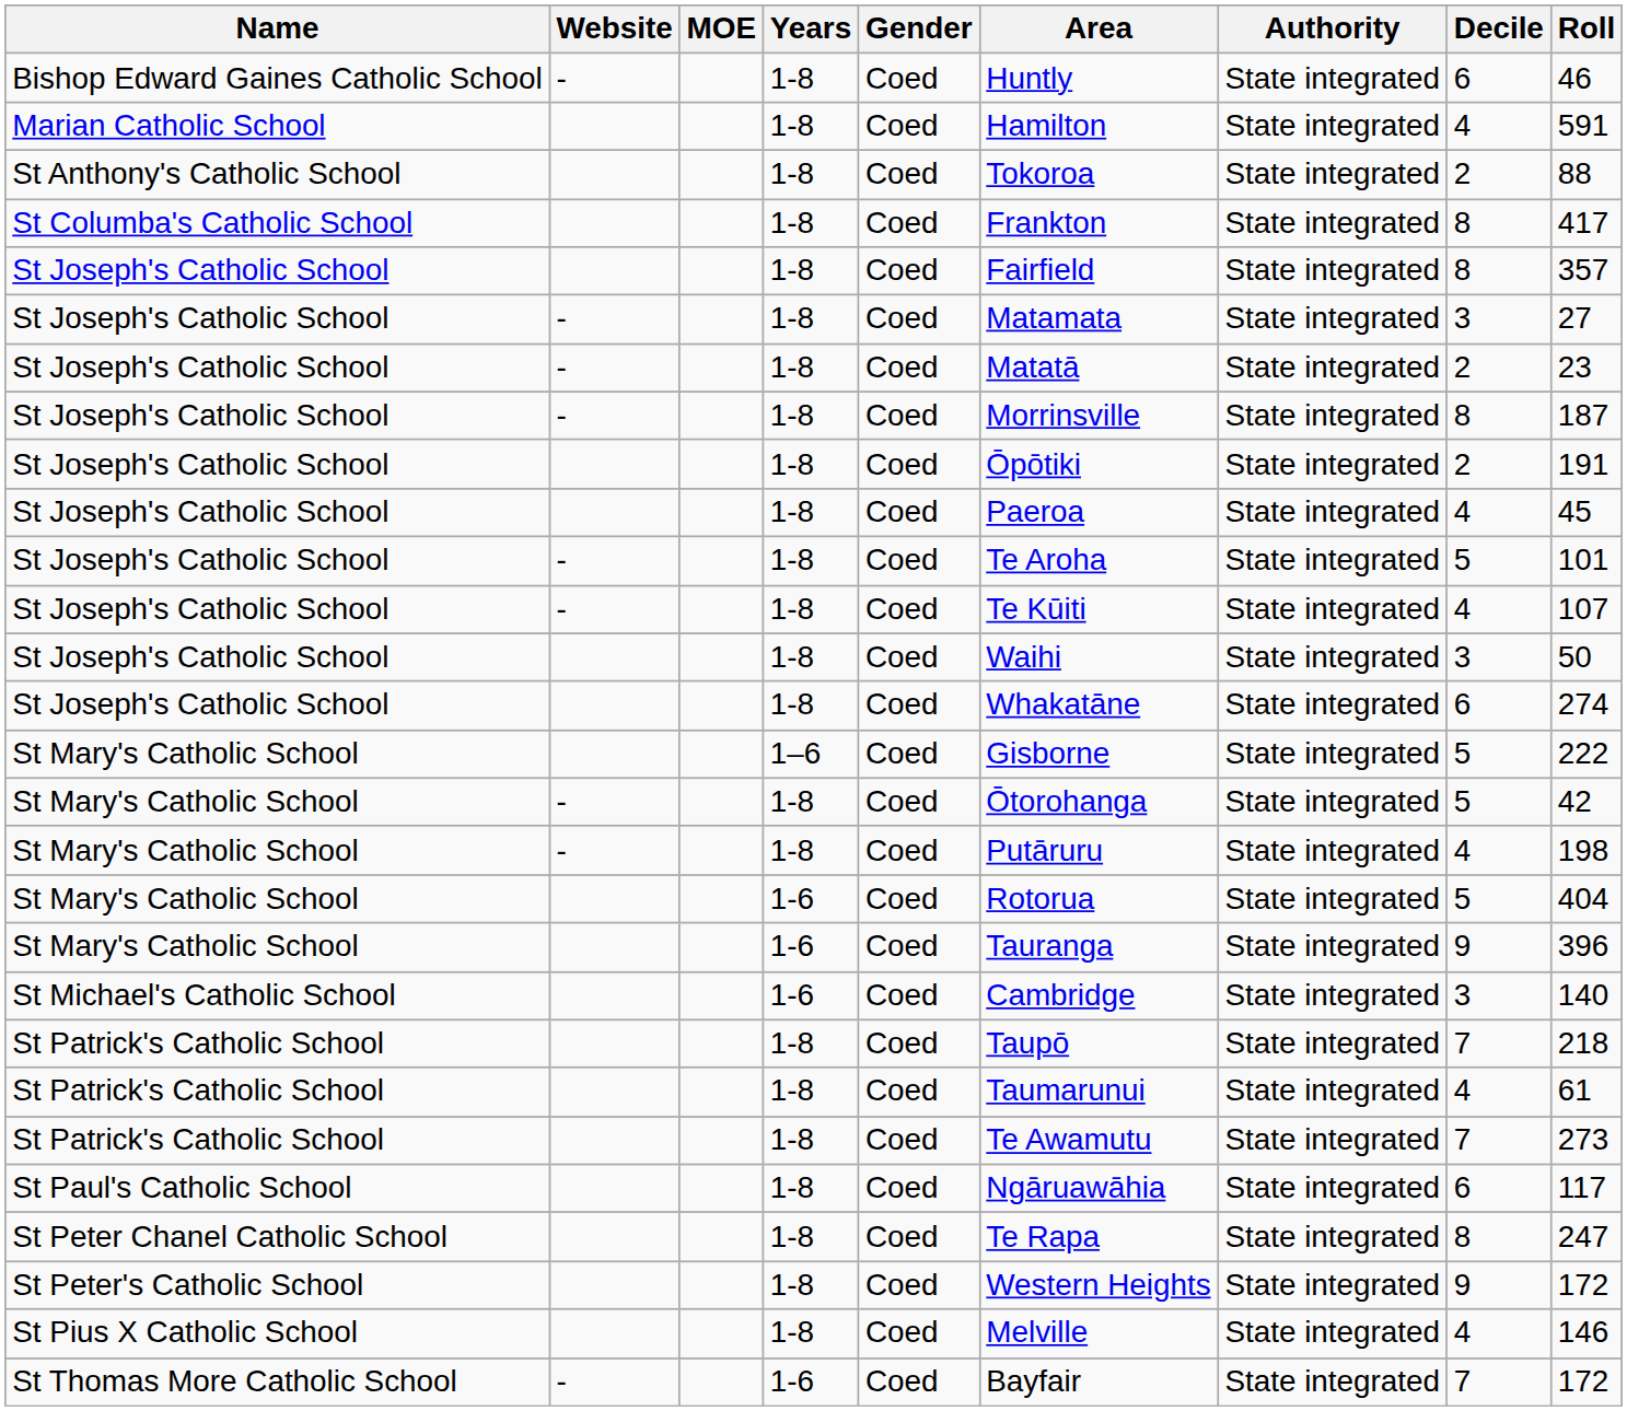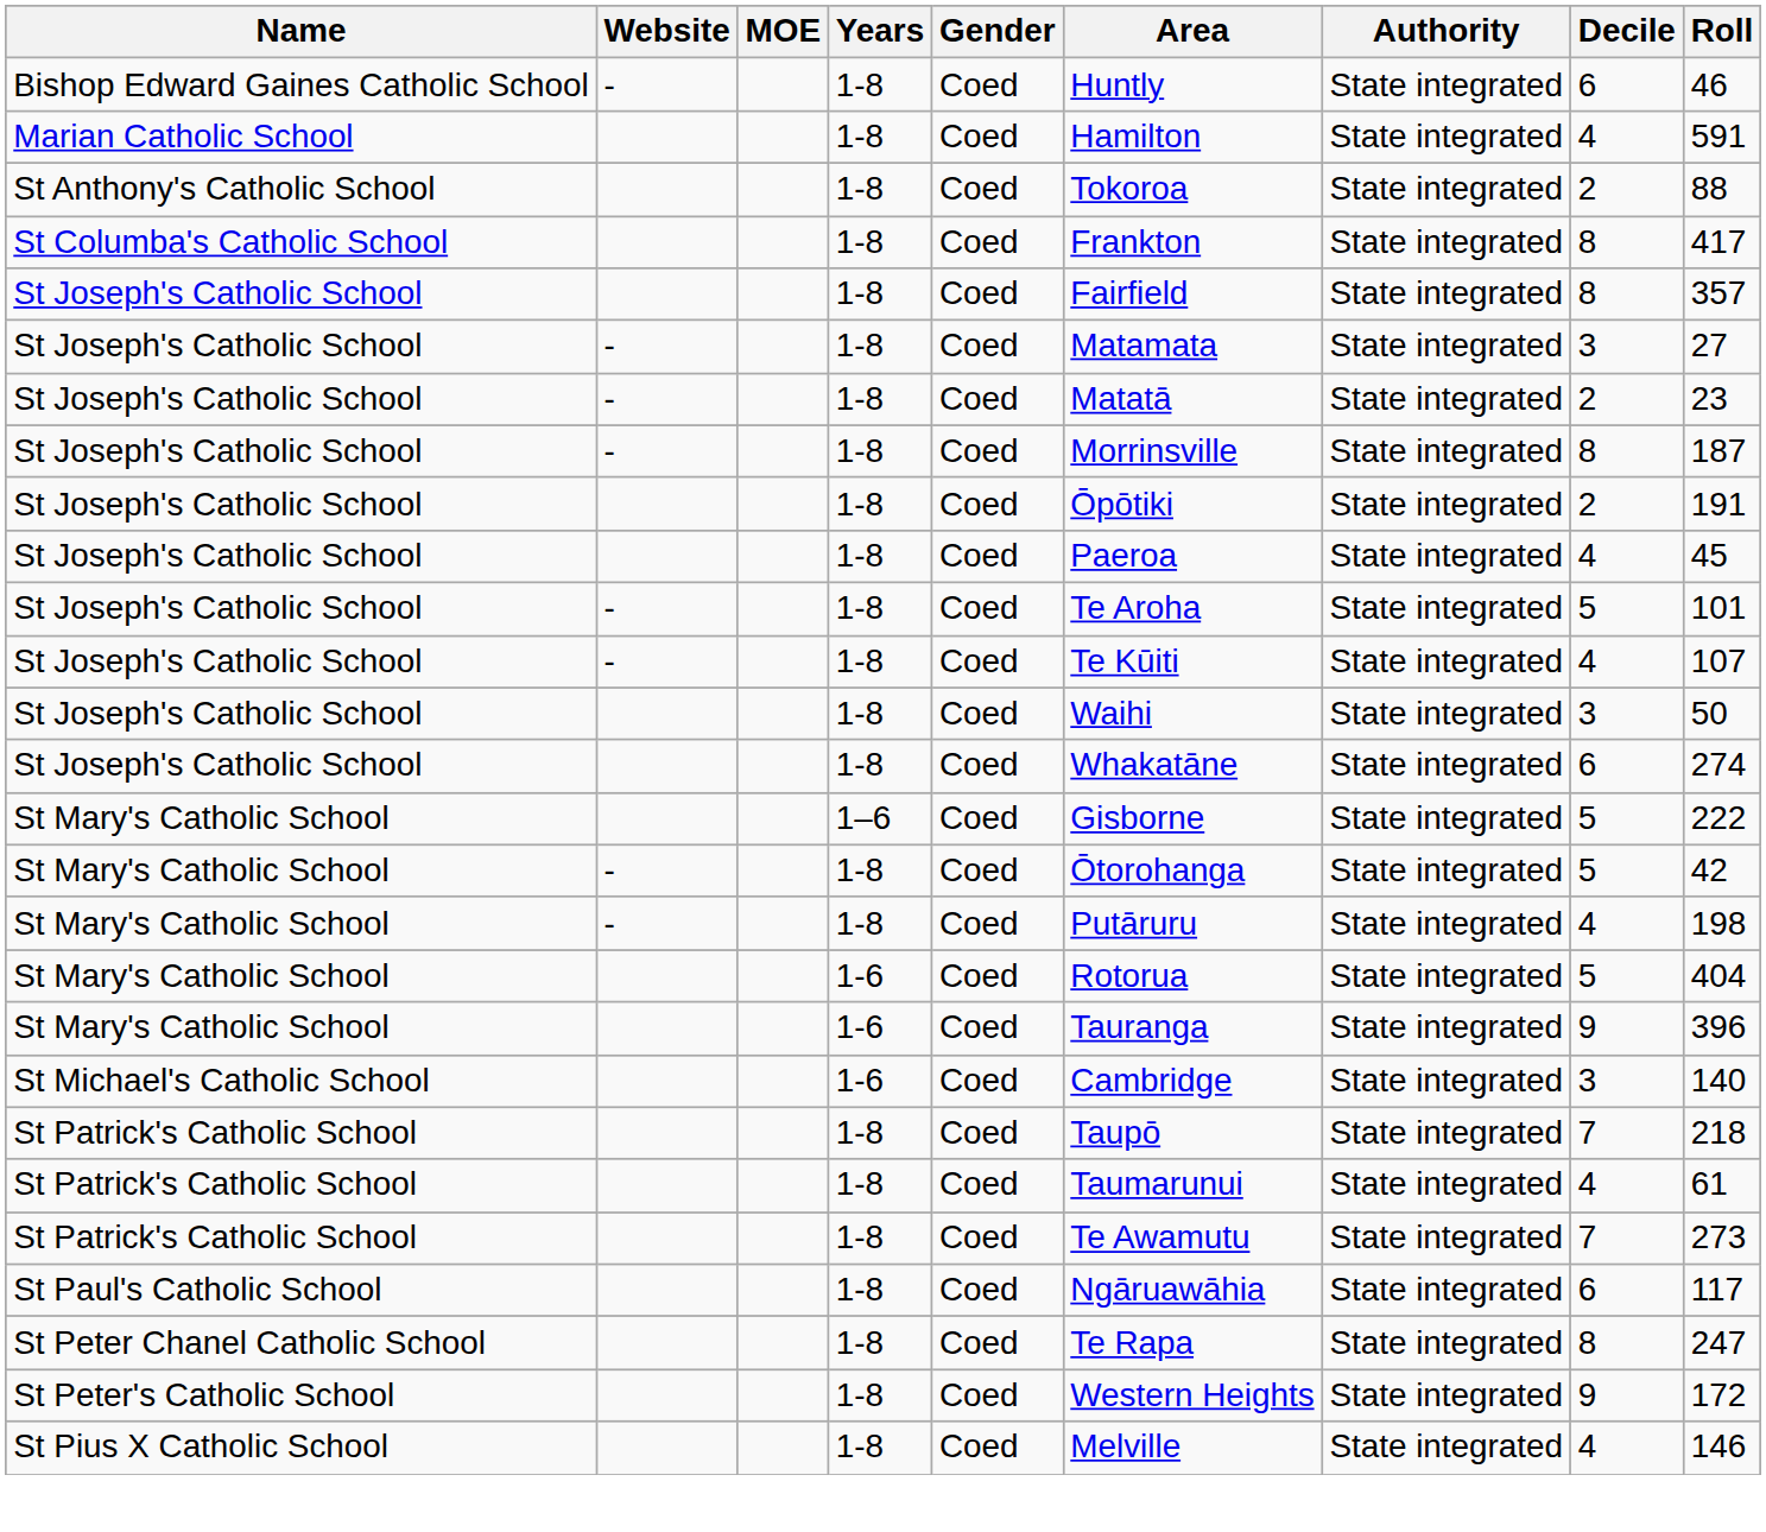 <table class="wikitable sortable">
 <tr>
 <th>Name</th>
 <th>Website</th>
 <th>MOE</th>
 <th>Years</th>
 <th>Gender</th>
 <th>Area</th>
 <th>Authority</th>
 <th>Decile</th>
 <th>Roll</th>
 </tr>
 <tr>
 <td>Bishop Edward Gaines Catholic School</td>
 <td>-</td>
 <td></td>
 <td>1-8</td>
 <td>Coed</td>
 <td><a href='#'>Huntly</a></td>
 <td>State integrated</td>
 <td>6</td>
 <td>46</td>
 </tr>
 <tr>
 <td><a href='#'>Marian Catholic School</a></td>
 <td></td>
 <td></td>
 <td>1-8</td>
 <td>Coed</td>
 <td><a href='#'>Hamilton</a></td>
 <td>State integrated</td>
 <td>4</td>
 <td>591</td>
 </tr>
 <tr>
 <td>St Anthony's Catholic School</td>
 <td></td>
 <td></td>
 <td>1-8</td>
 <td>Coed</td>
 <td><a href='#'>Tokoroa</a></td>
 <td>State integrated</td>
 <td>2</td>
 <td>88</td>
 </tr>
 <tr>
 <td><a href='#'>St Columba's Catholic School</a></td>
 <td></td>
 <td></td>
 <td>1-8</td>
 <td>Coed</td>
 <td><a href='#'>Frankton</a></td>
 <td>State integrated</td>
 <td>8</td>
 <td>417</td>
 </tr>
 <tr>
 <td><a href='#'>St Joseph's Catholic School</a></td>
 <td></td>
 <td></td>
 <td>1-8</td>
 <td>Coed</td>
 <td><a href='#'>Fairfield</a></td>
 <td>State integrated</td>
 <td>8</td>
 <td>357</td>
 </tr>
 <tr>
 <td>St Joseph's Catholic School</td>
 <td>-</td>
 <td></td>
 <td>1-8</td>
 <td>Coed</td>
 <td><a href='#'>Matamata</a></td>
 <td>State integrated</td>
 <td>3</td>
 <td>27</td>
 </tr>
 <tr>
 <td>St Joseph's Catholic School</td>
 <td>-</td>
 <td></td>
 <td>1-8</td>
 <td>Coed</td>
 <td><a href='#'>Matatā</a></td>
 <td>State integrated</td>
 <td>2</td>
 <td>23</td>
 </tr>
 <tr>
 <td>St Joseph's Catholic School</td>
 <td>-</td>
 <td></td>
 <td>1-8</td>
 <td>Coed</td>
 <td><a href='#'>Morrinsville</a></td>
 <td>State integrated</td>
 <td>8</td>
 <td>187</td>
 </tr>
 <tr>
 <td>St Joseph's Catholic School</td>
 <td></td>
 <td></td>
 <td>1-8</td>
 <td>Coed</td>
 <td><a href='#'>Ōpōtiki</a></td>
 <td>State integrated</td>
 <td>2</td>
 <td>191</td>
 </tr>
 <tr>
 <td>St Joseph's Catholic School</td>
 <td></td>
 <td></td>
 <td>1-8</td>
 <td>Coed</td>
 <td><a href='#'>Paeroa</a></td>
 <td>State integrated</td>
 <td>4</td>
 <td>45</td>
 </tr>
 <tr>
 <td>St Joseph's Catholic School</td>
 <td>-</td>
 <td></td>
 <td>1-8</td>
 <td>Coed</td>
 <td><a href='#'>Te Aroha</a></td>
 <td>State integrated</td>
 <td>5</td>
 <td>101</td>
 </tr>
 <tr>
 <td>St Joseph's Catholic School</td>
 <td>-</td>
 <td></td>
 <td>1-8</td>
 <td>Coed</td>
 <td><a href='#'>Te Kūiti</a></td>
 <td>State integrated</td>
 <td>4</td>
 <td>107</td>
 </tr>
 <tr>
 <td>St Joseph's Catholic School</td>
 <td></td>
 <td></td>
 <td>1-8</td>
 <td>Coed</td>
 <td><a href='#'>Waihi</a></td>
 <td>State integrated</td>
 <td>3</td>
 <td>50</td>
 </tr>
 <tr>
 <td>St Joseph's Catholic School</td>
 <td></td>
 <td></td>
 <td>1-8</td>
 <td>Coed</td>
 <td><a href='#'>Whakatāne</a></td>
 <td>State integrated</td>
 <td>6</td>
 <td>274</td>
 </tr>
 <tr>
 <td>St Mary's Catholic School</td>
 <td></td>
 <td></td>
 <td>1–6</td>
 <td>Coed</td>
 <td><a href='#'>Gisborne</a></td>
 <td>State integrated</td>
 <td>5</td>
 <td>222</td>
 </tr>
 <tr>
 <td>St Mary's Catholic School</td>
 <td>-</td>
 <td></td>
 <td>1-8</td>
 <td>Coed</td>
 <td><a href='#'>Ōtorohanga</a></td>
 <td>State integrated</td>
 <td>5</td>
 <td>42</td>
 </tr>
 <tr>
 <td>St Mary's Catholic School</td>
 <td>-</td>
 <td></td>
 <td>1-8</td>
 <td>Coed</td>
 <td><a href='#'>Putāruru</a></td>
 <td>State integrated</td>
 <td>4</td>
 <td>198</td>
 </tr>
 <tr>
 <td>St Mary's Catholic School</td>
 <td></td>
 <td></td>
 <td>1-6</td>
 <td>Coed</td>
 <td><a href='#'>Rotorua</a></td>
 <td>State integrated</td>
 <td>5</td>
 <td>404</td>
 </tr>
 <tr>
 <td>St Mary's Catholic School</td>
 <td></td>
 <td></td>
 <td>1-6</td>
 <td>Coed</td>
 <td><a href='#'>Tauranga</a></td>
 <td>State integrated</td>
 <td>9</td>
 <td>396</td>
 </tr>
 <tr>
 <td>St Michael's Catholic School</td>
 <td></td>
 <td></td>
 <td>1-6</td>
 <td>Coed</td>
 <td><a href='#'>Cambridge</a></td>
 <td>State integrated</td>
 <td>3</td>
 <td>140</td>
 </tr>
 <tr>
 <td>St Patrick's Catholic School</td>
 <td></td>
 <td></td>
 <td>1-8</td>
 <td>Coed</td>
 <td><a href='#'>Taupō</a></td>
 <td>State integrated</td>
 <td>7</td>
 <td>218</td>
 </tr>
 <tr>
 <td>St Patrick's Catholic School</td>
 <td></td>
 <td></td>
 <td>1-8</td>
 <td>Coed</td>
 <td><a href='#'>Taumarunui</a></td>
 <td>State integrated</td>
 <td>4</td>
 <td>61</td>
 </tr>
 <tr>
 <td>St Patrick's Catholic School</td>
 <td></td>
 <td></td>
 <td>1-8</td>
 <td>Coed</td>
 <td><a href='#'>Te Awamutu</a></td>
 <td>State integrated</td>
 <td>7</td>
 <td>273</td>
 </tr>
 <tr>
 <td>St Paul's Catholic School</td>
 <td></td>
 <td></td>
 <td>1-8</td>
 <td>Coed</td>
 <td><a href='#'>Ngāruawāhia</a></td>
 <td>State integrated</td>
 <td>6</td>
 <td>117</td>
 </tr>
 <tr>
 <td>St Peter Chanel Catholic School</td>
 <td></td>
 <td></td>
 <td>1-8</td>
 <td>Coed</td>
 <td><a href='#'>Te Rapa</a></td>
 <td>State integrated</td>
 <td>8</td>
 <td>247</td>
 </tr>
 <tr>
 <td>St Peter's Catholic School</td>
 <td></td>
 <td></td>
 <td>1-8</td>
 <td>Coed</td>
 <td><a href='#'>Western Heights</a></td>
 <td>State integrated</td>
 <td>9</td>
 <td>172</td>
 </tr>
 <tr>
 <td>St Pius X Catholic School</td>
 <td></td>
 <td></td>
 <td>1-8</td>
 <td>Coed</td>
 <td><a href='#'>Melville</a></td>
 <td>State integrated</td>
 <td>4</td>
 <td>146</td>
 </tr>
-<tr>
-<td>St Thomas More Catholic School</td>
-<td>-</td>
-<td></td>
-<td>1-6</td>
-<td>Coed</td>
-<td>Bayfair</td>
-<td>State integrated</td>
-<td>7</td>
-<td>172</td>
-</tr>
 </table>
